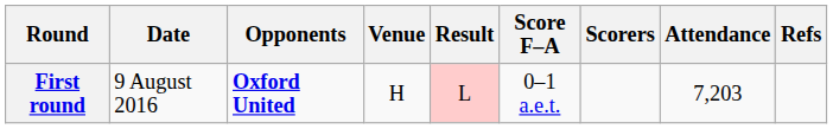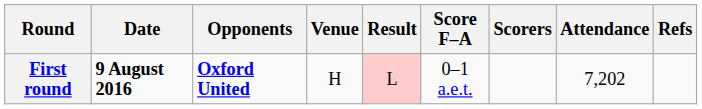 <table class="wikitable plainrowheaders" style=text-align:center>
 <tr>
 <th scope=col>Round</th>
 <th scope=col>Date</th>
 <th scope=col>Opponents</th>
 <th scope=col>Venue</th>
 <th scope=col>Result</th>
 <th scope=col>Score<br>F–A</th>
 <th scope=col>Scorers</th>
 <th scope=col>Attendance</th>
 <th scope=col>Refs</th>
 </tr>
 <tr>
 <th scope=row><a href='#'>First round</a></th>
-<td style=text-align:left>9 August 2016</td>
+<td style=text-align:left><strong>9 August 2016</strong></td>
 <td style=text-align:left><strong><a href='#'>Oxford United</a></strong></td>
 <td>H</td>
 <td style=background:#fcc>L</td>
 <td>0–1 <a href='#'>a.e.t.</a></td>
 <td></td>
-<td>7,203</td>
+<td>7,202</td>
 <td></td>
 </tr>
 </table>
